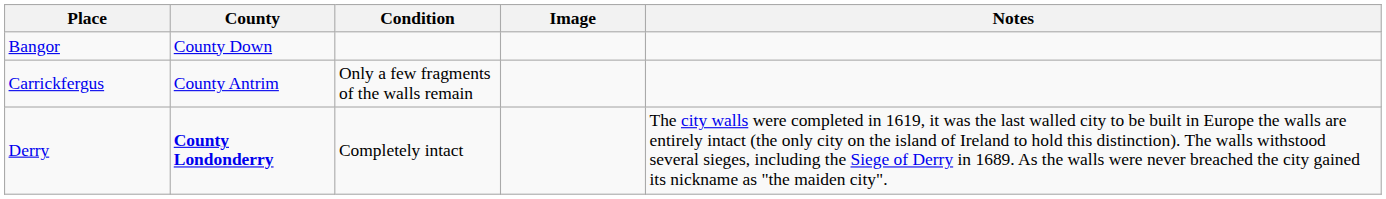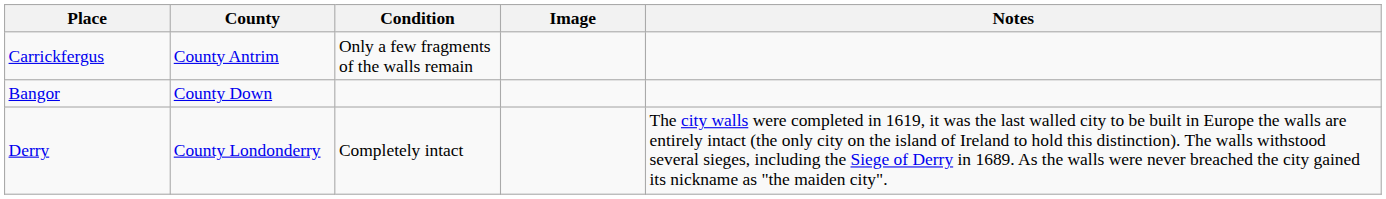 <table class="wikitable sortable" style="width:100%;">
 <tr>
 <th style="width:12%;">Place</th>
 <th style="width:12%;">County</th>
 <th style="width:12%;">Condition</th>
 <th class="unsortable" style="width:126px;">Image</th>
 <th class="unsortable">Notes</th>
 </tr>
 <tr>
+<td><a href='#'>Carrickfergus</a></td>
+<td><a href='#'>County Antrim</a></td>
+<td>Only a few fragments of the walls remain</td>
+<td></td>
+<td></td>
+</tr>
+<tr>
 <td><a href='#'>Bangor</a></td>
 <td><a href='#'>County Down</a></td>
 <td></td>
 <td></td>
 <td></td>
 </tr>
 <tr>
-<td><a href='#'>Carrickfergus</a></td>
-<td><a href='#'>County Antrim</a></td>
-<td>Only a few fragments of the walls remain</td>
-<td></td>
-<td></td>
-</tr>
-<tr>
 <td><a href='#'>Derry</a></td>
-<td><strong><a href='#'>County Londonderry</a></strong></td>
+<td><a href='#'>County Londonderry</a></td>
 <td>Completely intact</td>
 <td></td>
 <td>The <a href='#'>city walls</a> were completed in 1619, it was the last walled city to be built in Europe the walls are entirely intact (the only city on the island of Ireland to hold this distinction). The walls withstood several sieges, including the <a href='#'>Siege of Derry</a> in 1689. As the walls were never breached the city gained its nickname as "the maiden city".</td>
 </tr>
 </table>
